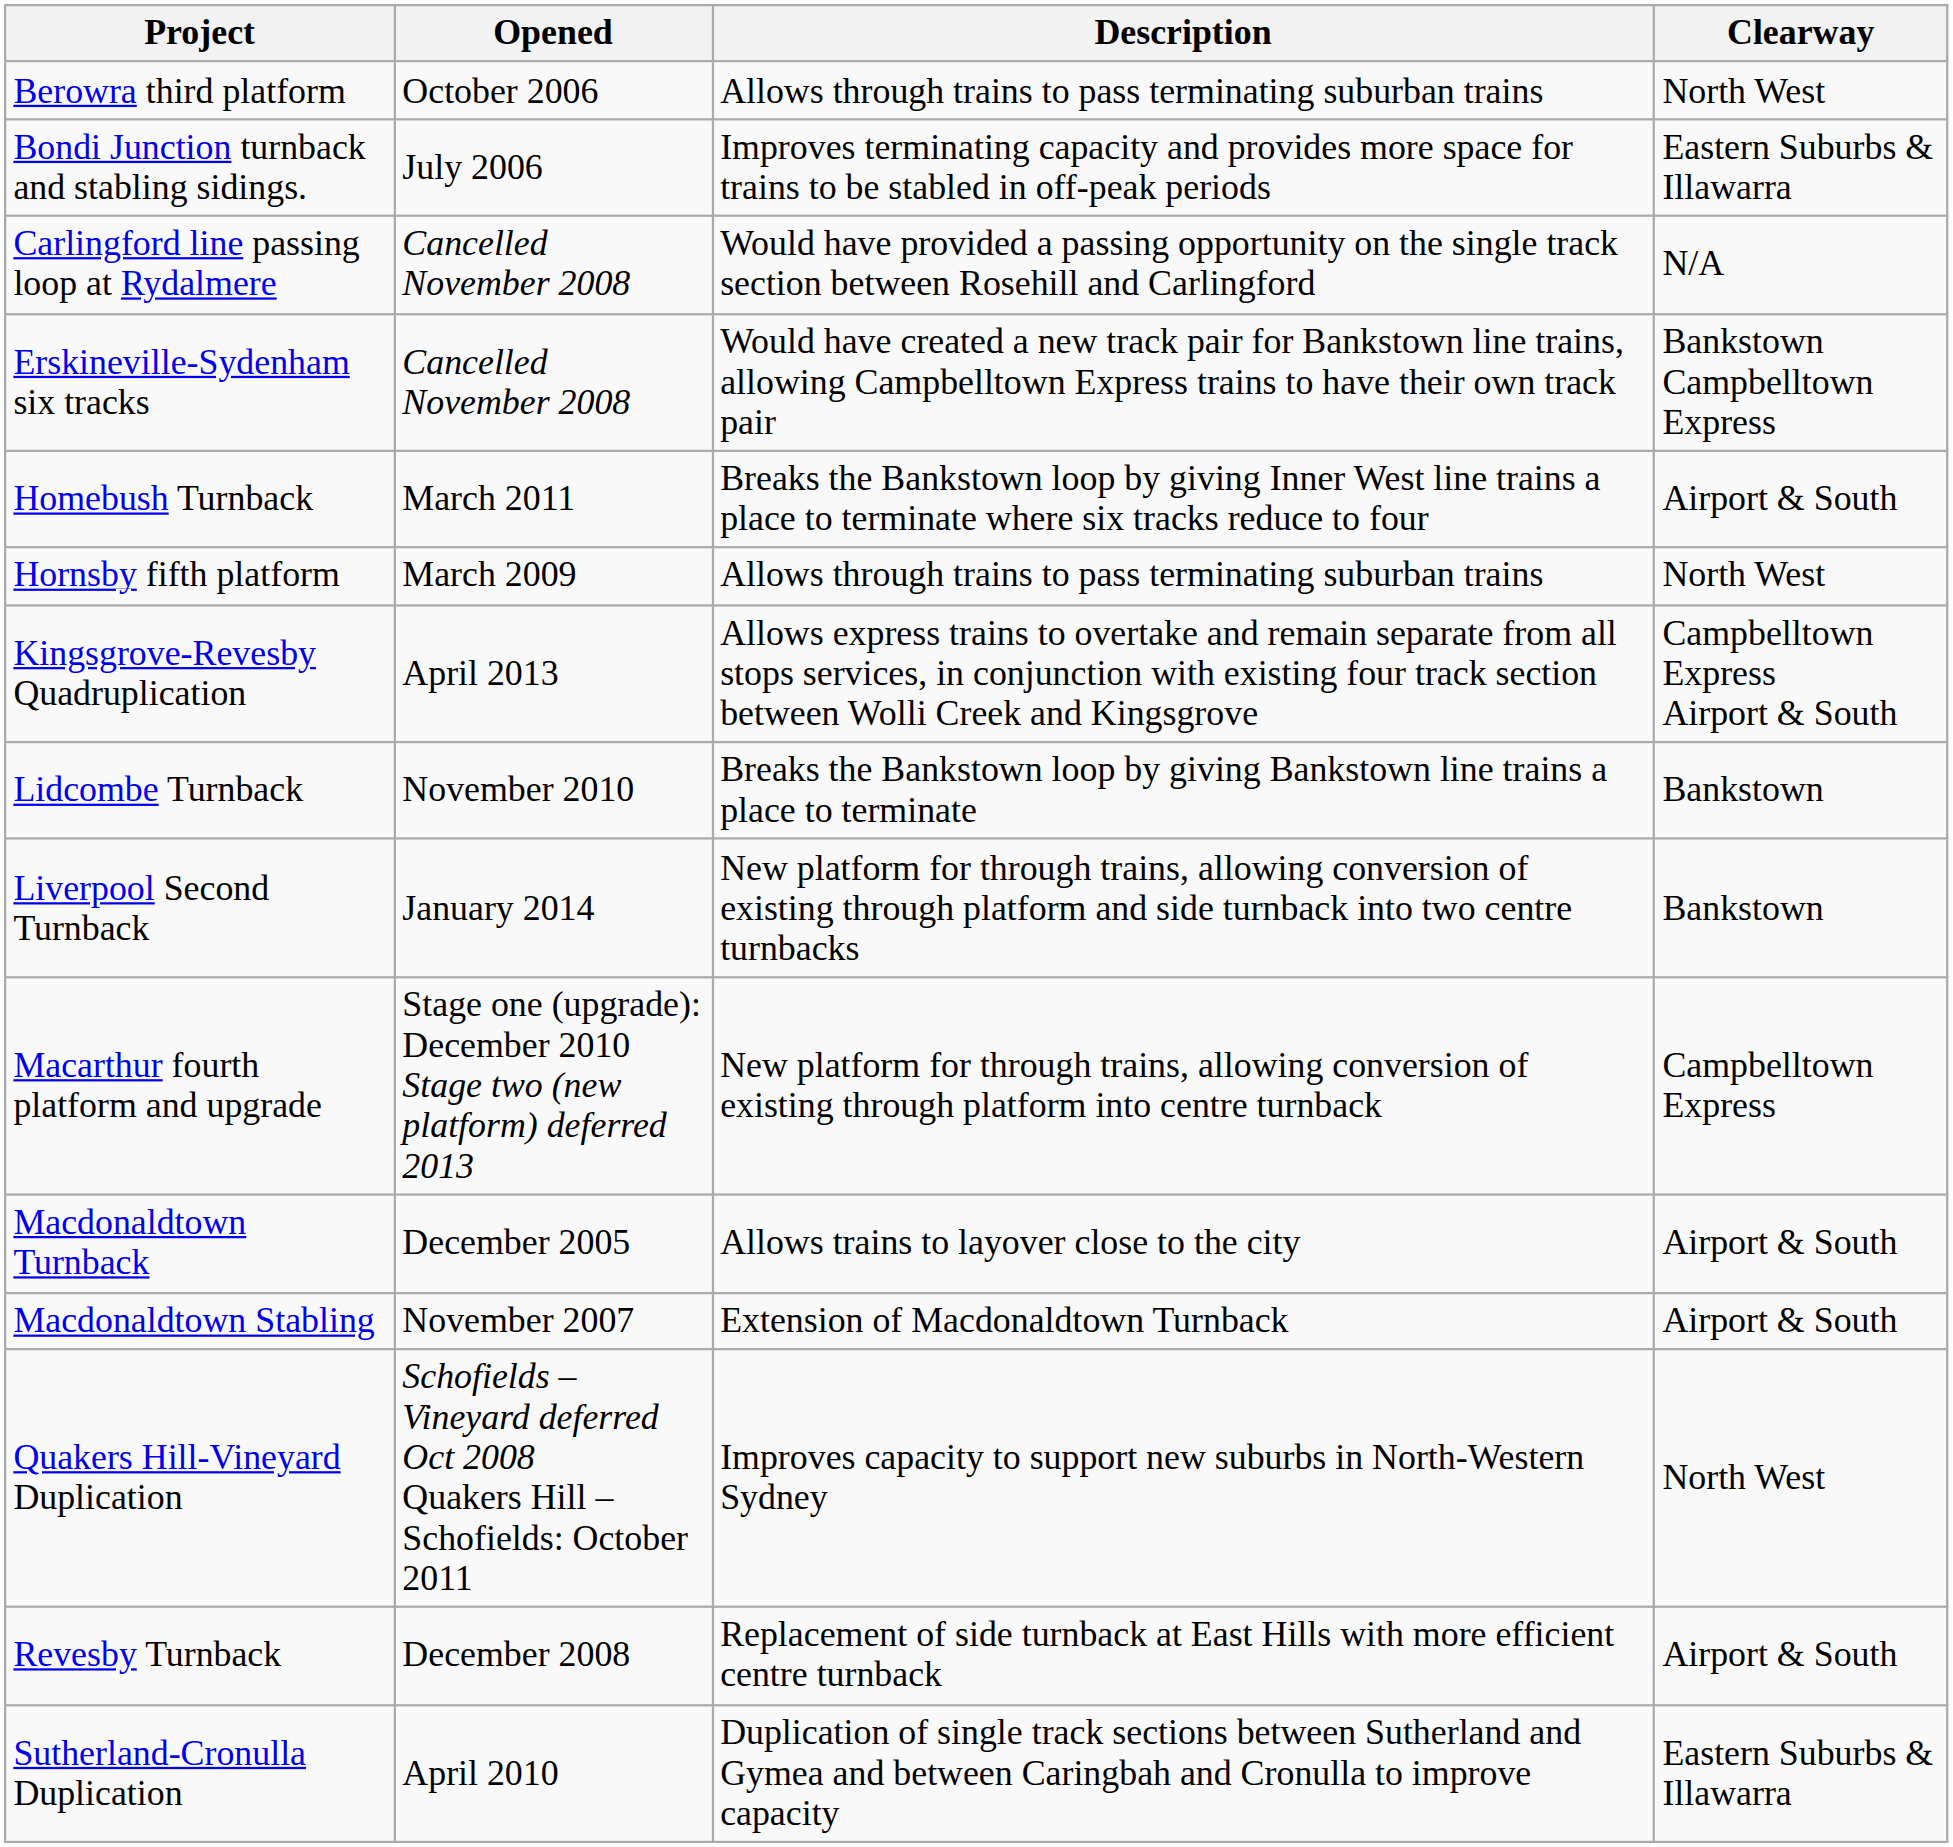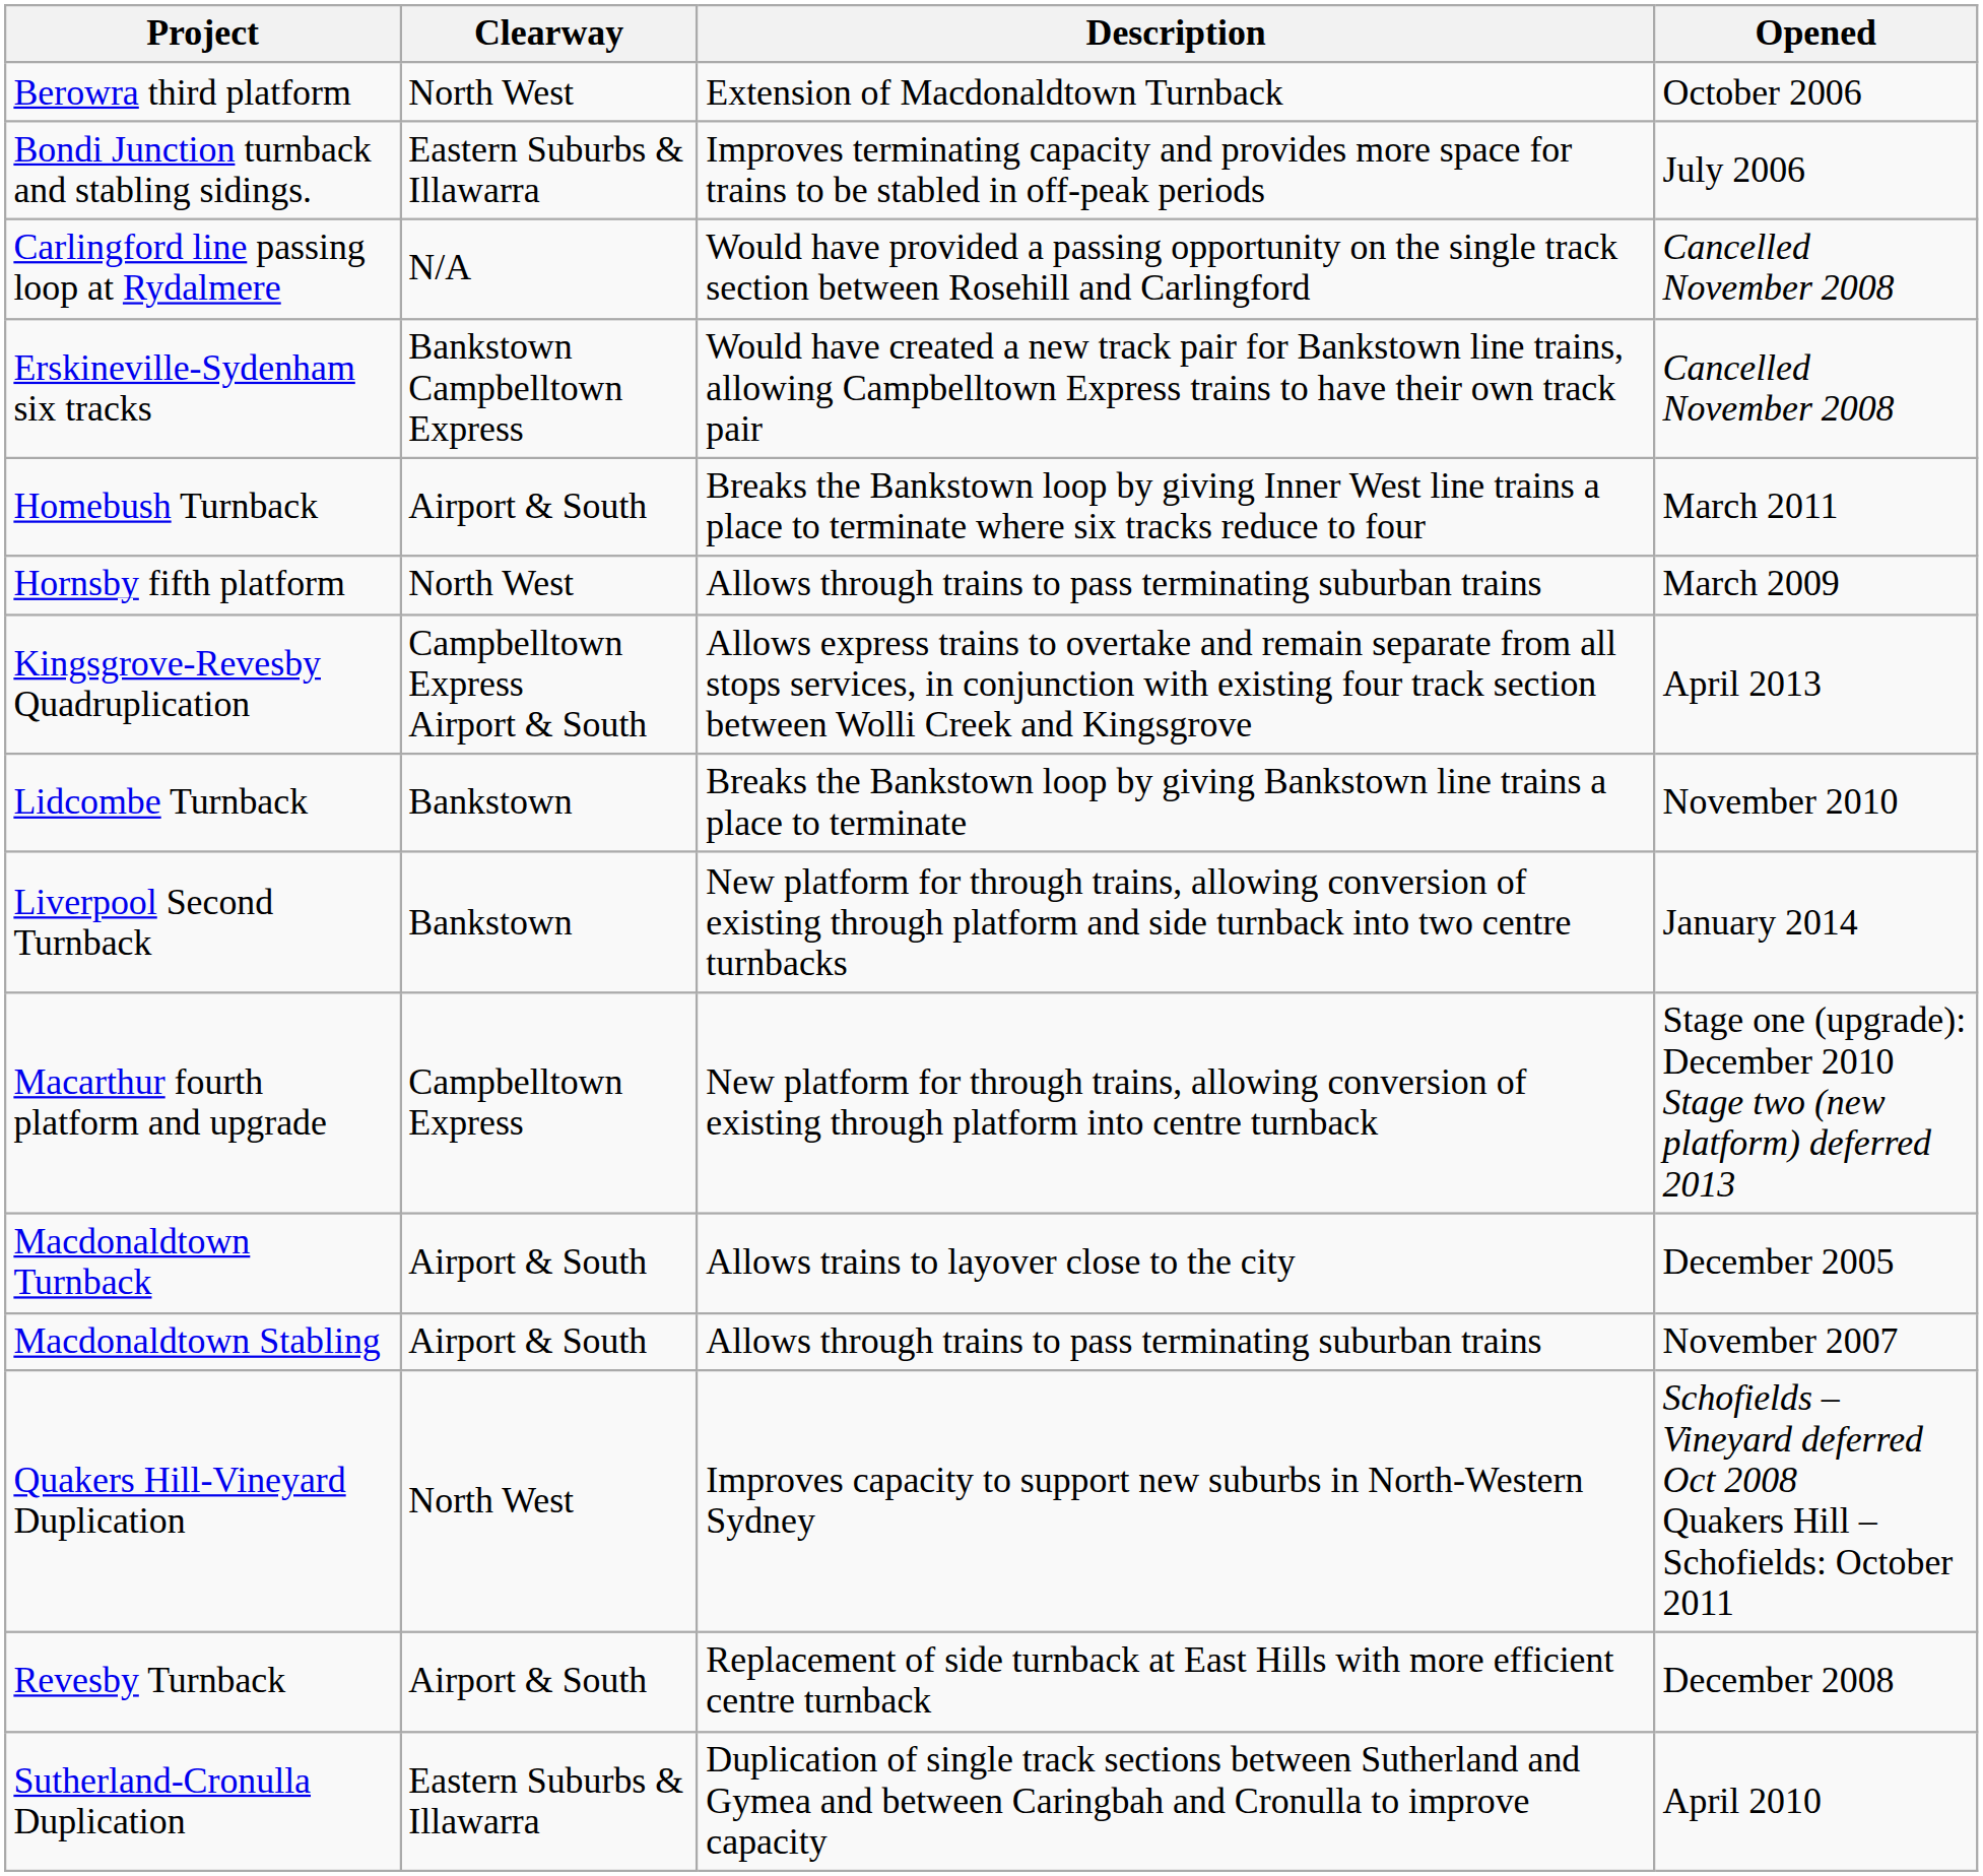 <table class="wikitable">
 <tr>
 <th>Project</th>
+<th>Clearway</th>
+<th>Description</th>
 <th>Opened</th>
-<th>Description</th>
-<th>Clearway</th>
 </tr>
 <tr>
 <td><a href='#'>Berowra</a> third platform</td>
+<td>North West</td>
+<td>Extension of Macdonaldtown Turnback</td>
 <td>October 2006</td>
-<td>Allows through trains to pass terminating suburban trains</td>
-<td>North West</td>
 </tr>
 <tr>
 <td><a href='#'>Bondi Junction</a> turnback and stabling sidings.</td>
+<td>Eastern Suburbs & Illawarra</td>
+<td>Improves terminating capacity and provides more space for trains to be stabled in off-peak periods</td>
 <td>July 2006</td>
-<td>Improves terminating capacity and provides more space for trains to be stabled in off-peak periods</td>
-<td>Eastern Suburbs & Illawarra</td>
 </tr>
 <tr>
 <td><a href='#'>Carlingford line</a> passing loop at <a href='#'>Rydalmere</a></td>
+<td>N/A</td>
+<td>Would have provided a passing opportunity on the single track section between Rosehill and Carlingford</td>
 <td><em>Cancelled November 2008</em></td>
-<td>Would have provided a passing opportunity on the single track section between Rosehill and Carlingford</td>
-<td>N/A</td>
 </tr>
 <tr>
 <td><a href='#'>Erskineville-Sydenham</a> six tracks</td>
+<td>Bankstown<br>Campbelltown Express</td>
+<td>Would have created a new track pair for Bankstown line trains, allowing Campbelltown Express trains to have their own track pair</td>
 <td><em>Cancelled November 2008</em></td>
-<td>Would have created a new track pair for Bankstown line trains, allowing Campbelltown Express trains to have their own track pair</td>
-<td>Bankstown<br>Campbelltown Express</td>
 </tr>
 <tr>
 <td><a href='#'>Homebush</a> Turnback</td>
+<td>Airport & South</td>
+<td>Breaks the Bankstown loop by giving Inner West line trains a place to terminate where six tracks reduce to four</td>
 <td>March 2011</td>
-<td>Breaks the Bankstown loop by giving Inner West line trains a place to terminate where six tracks reduce to four</td>
-<td>Airport & South</td>
 </tr>
 <tr>
 <td><a href='#'>Hornsby</a> fifth platform</td>
+<td>North West</td>
+<td>Allows through trains to pass terminating suburban trains</td>
 <td>March 2009</td>
-<td>Allows through trains to pass terminating suburban trains</td>
-<td>North West</td>
 </tr>
 <tr>
 <td><a href='#'>Kingsgrove-Revesby</a> Quadruplication</td>
+<td>Campbelltown Express<br>Airport & South</td>
+<td>Allows express trains to overtake and remain separate from all stops services, in conjunction with existing four track section between Wolli Creek and Kingsgrove</td>
 <td>April 2013</td>
-<td>Allows express trains to overtake and remain separate from all stops services, in conjunction with existing four track section between Wolli Creek and Kingsgrove</td>
-<td>Campbelltown Express<br>Airport & South</td>
 </tr>
 <tr>
 <td><a href='#'>Lidcombe</a> Turnback</td>
+<td>Bankstown</td>
+<td>Breaks the Bankstown loop by giving Bankstown line trains a place to terminate</td>
 <td>November 2010</td>
-<td>Breaks the Bankstown loop by giving Bankstown line trains a place to terminate</td>
-<td>Bankstown</td>
 </tr>
 <tr>
 <td><a href='#'>Liverpool</a> Second Turnback</td>
+<td>Bankstown</td>
+<td>New platform for through trains, allowing conversion of existing through platform and side turnback into two centre turnbacks</td>
 <td>January 2014</td>
-<td>New platform for through trains, allowing conversion of existing through platform and side turnback into two centre turnbacks</td>
-<td>Bankstown</td>
 </tr>
 <tr>
 <td><a href='#'>Macarthur</a> fourth platform and upgrade</td>
+<td>Campbelltown Express</td>
+<td>New platform for through trains, allowing conversion of existing through platform into centre turnback</td>
 <td>Stage one (upgrade): December 2010<br><em>Stage two (new platform) deferred 2013</em></td>
-<td>New platform for through trains, allowing conversion of existing through platform into centre turnback</td>
-<td>Campbelltown Express</td>
 </tr>
 <tr>
 <td><a href='#'>Macdonaldtown Turnback</a></td>
+<td>Airport & South</td>
+<td>Allows trains to layover close to the city</td>
 <td>December 2005</td>
-<td>Allows trains to layover close to the city</td>
-<td>Airport & South</td>
 </tr>
 <tr>
 <td><a href='#'>Macdonaldtown Stabling</a></td>
+<td>Airport & South</td>
+<td>Allows through trains to pass terminating suburban trains</td>
 <td>November 2007</td>
-<td>Extension of Macdonaldtown Turnback</td>
-<td>Airport & South</td>
 </tr>
 <tr>
 <td><a href='#'>Quakers Hill-Vineyard</a> Duplication</td>
+<td>North West</td>
+<td>Improves capacity to support new suburbs in North-Western Sydney</td>
 <td><em>Schofields – Vineyard deferred Oct 2008</em><br>Quakers Hill – Schofields: October 2011</td>
-<td>Improves capacity to support new suburbs in North-Western Sydney</td>
-<td>North West</td>
 </tr>
 <tr>
 <td><a href='#'>Revesby</a> Turnback</td>
+<td>Airport & South</td>
+<td>Replacement of side turnback at East Hills with more efficient centre turnback</td>
 <td>December 2008</td>
-<td>Replacement of side turnback at East Hills with more efficient centre turnback</td>
-<td>Airport & South</td>
 </tr>
 <tr>
 <td><a href='#'>Sutherland-Cronulla</a> Duplication</td>
+<td>Eastern Suburbs & Illawarra</td>
+<td>Duplication of single track sections between Sutherland and Gymea and between Caringbah and Cronulla to improve capacity</td>
 <td>April 2010</td>
-<td>Duplication of single track sections between Sutherland and Gymea and between Caringbah and Cronulla to improve capacity</td>
-<td>Eastern Suburbs & Illawarra</td>
 </tr>
 </table>
